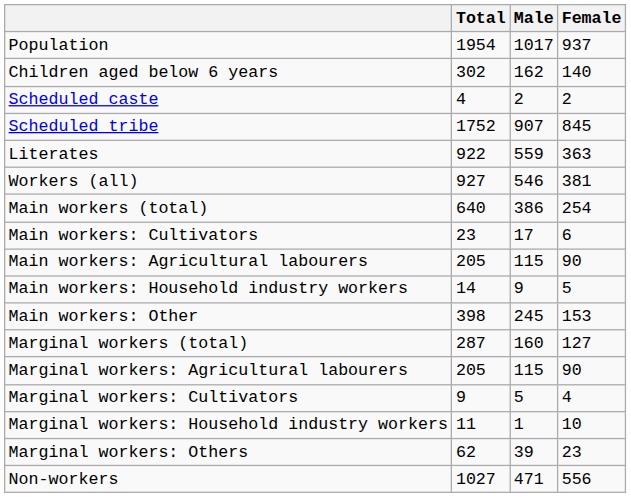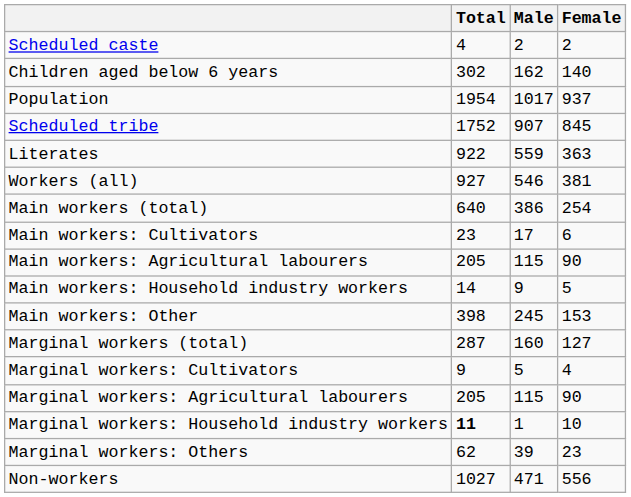 <table class="wikitable sortable">
 <tr>
 <th></th>
 <th>Total</th>
 <th>Male</th>
 <th>Female</th>
 </tr>
 <tr>
-<td>Population</td>
-<td>1954</td>
-<td>1017</td>
-<td>937</td>
+<td><a href='#'>Scheduled caste</a></td>
+<td>4</td>
+<td>2</td>
+<td>2</td>
 </tr>
 <tr>
 <td>Children aged below 6 years</td>
 <td>302</td>
 <td>162</td>
 <td>140</td>
 </tr>
 <tr>
-<td><a href='#'>Scheduled caste</a></td>
-<td>4</td>
-<td>2</td>
-<td>2</td>
+<td>Population</td>
+<td>1954</td>
+<td>1017</td>
+<td>937</td>
 </tr>
 <tr>
 <td><a href='#'>Scheduled tribe</a></td>
 <td>1752</td>
 <td>907</td>
 <td>845</td>
 </tr>
 <tr>
 <td>Literates</td>
 <td>922</td>
 <td>559</td>
 <td>363</td>
 </tr>
 <tr>
 <td>Workers (all)</td>
 <td>927</td>
 <td>546</td>
 <td>381</td>
 </tr>
 <tr>
 <td>Main workers (total)</td>
 <td>640</td>
 <td>386</td>
 <td>254</td>
 </tr>
 <tr>
 <td>Main workers: Cultivators</td>
 <td>23</td>
 <td>17</td>
 <td>6</td>
 </tr>
 <tr>
 <td>Main workers: Agricultural labourers</td>
 <td>205</td>
 <td>115</td>
 <td>90</td>
 </tr>
 <tr>
 <td>Main workers: Household industry workers</td>
 <td>14</td>
 <td>9</td>
 <td>5</td>
 </tr>
 <tr>
 <td>Main workers: Other</td>
 <td>398</td>
 <td>245</td>
 <td>153</td>
 </tr>
 <tr>
 <td>Marginal workers (total)</td>
 <td>287</td>
 <td>160</td>
 <td>127</td>
 </tr>
 <tr>
+<td>Marginal workers: Cultivators</td>
+<td>9</td>
+<td>5</td>
+<td>4</td>
+</tr>
+<tr>
 <td>Marginal workers: Agricultural labourers</td>
 <td>205</td>
 <td>115</td>
 <td>90</td>
 </tr>
 <tr>
-<td>Marginal workers: Cultivators</td>
-<td>9</td>
-<td>5</td>
-<td>4</td>
-</tr>
-<tr>
 <td>Marginal workers: Household industry workers</td>
-<td>11</td>
+<td><strong>11</strong></td>
 <td>1</td>
 <td>10</td>
 </tr>
 <tr>
 <td>Marginal workers: Others</td>
 <td>62</td>
 <td>39</td>
 <td>23</td>
 </tr>
 <tr>
 <td>Non-workers</td>
 <td>1027</td>
 <td>471</td>
 <td>556</td>
 </tr>
 </table>
